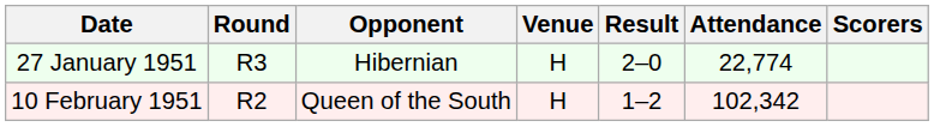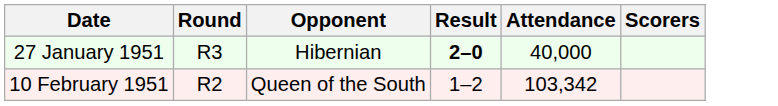 <table class="wikitable sortable" style="font-size:100%; text-align:center">
 <tr>
 <th>Date</th>
 <th>Round</th>
 <th>Opponent</th>
-<th>Venue</th>
 <th>Result</th>
 <th>Attendance</th>
 <th>Scorers</th>
 </tr>
 <tr bgcolor = "#EEFFEE">
 <td>27 January 1951</td>
 <td>R3</td>
 <td>Hibernian</td>
-<td>H</td>
-<td>2–0</td>
-<td>22,774</td>
+<td><strong>2–0</strong></td>
+<td>40,000</td>
 <td></td>
 </tr>
 <tr bgcolor = "#FFEEEE">
 <td>10 February 1951</td>
 <td>R2</td>
 <td>Queen of the South</td>
-<td>H</td>
 <td>1–2</td>
-<td>102,342</td>
+<td>103,342</td>
 <td></td>
 </tr>
 </table>
